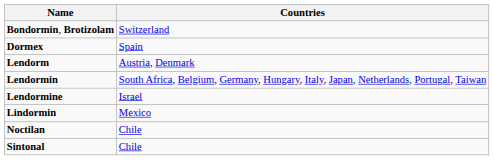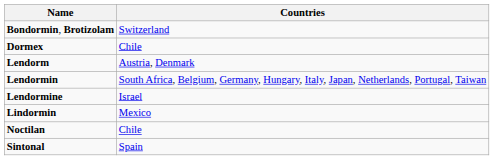 <table class="wikitable">
 <tr>
 <th>Name</th>
 <th>Countries</th>
 </tr>
 <tr>
 <td><strong>Bondormin</strong>, <strong>Brotizolam</strong></td>
 <td><a href='#'>Switzerland</a></td>
 </tr>
 <tr>
 <td><strong>Dormex</strong></td>
-<td><a href='#'>Spain</a></td>
+<td><a href='#'>Chile</a></td>
 </tr>
 <tr>
 <td><strong>Lendorm</strong></td>
 <td><a href='#'>Austria</a>, <a href='#'>Denmark</a></td>
 </tr>
 <tr>
 <td><strong>Lendormin</strong></td>
 <td><a href='#'>South Africa</a>, <a href='#'>Belgium</a>, <a href='#'>Germany</a>, <a href='#'>Hungary</a>, <a href='#'>Italy</a>, <a href='#'>Japan</a>, <a href='#'>Netherlands</a>, <a href='#'>Portugal</a>, <a href='#'>Taiwan</a></td>
 </tr>
 <tr>
 <td><strong>Lendormine</strong></td>
 <td><a href='#'>Israel</a></td>
 </tr>
 <tr>
 <td><strong>Lindormin</strong></td>
 <td><a href='#'>Mexico</a></td>
 </tr>
 <tr>
 <td><strong>Noctilan</strong></td>
 <td><a href='#'>Chile</a></td>
 </tr>
 <tr>
 <td><strong>Sintonal</strong></td>
-<td><a href='#'>Chile</a></td>
+<td><a href='#'>Spain</a></td>
 </tr>
 </table>
